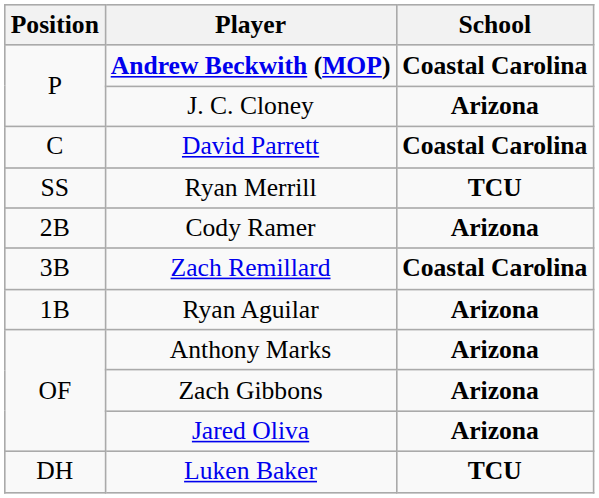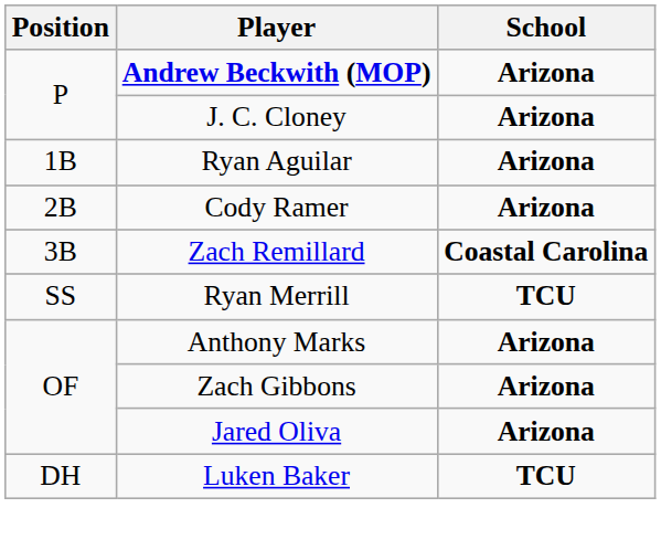 <table class="wikitable" style=text-align:center>
 <tr>
 <th>Position</th>
 <th>Player</th>
 <th>School</th>
 </tr>
 <tr>
 <td rowspan=2>P</td>
 <td><strong><a href='#'>Andrew Beckwith</a> (<a href='#'>MOP</a>)</strong></td>
-<td style=><strong>Coastal Carolina</strong></td>
+<td style=><strong>Arizona</strong></td>
 </tr>
 <tr>
 <td>J. C. Cloney</td>
 <td style=><strong>Arizona</strong></td>
 </tr>
 <tr>
-<td>C</td>
-<td><a href='#'>David Parrett</a></td>
-<td style=><strong>Coastal Carolina</strong></td>
-</tr>
-<tr>
-<td>SS</td>
-<td>Ryan Merrill</td>
-<td style=><strong>TCU</strong></td>
+<td>1B</td>
+<td>Ryan Aguilar</td>
+<td style=><strong>Arizona</strong></td>
 </tr>
 <tr>
 <td>2B</td>
 <td>Cody Ramer</td>
 <td style=><strong>Arizona</strong></td>
 </tr>
 <tr>
 <td>3B</td>
 <td><a href='#'>Zach Remillard</a></td>
 <td style=><strong>Coastal Carolina</strong></td>
 </tr>
 <tr>
-<td>1B</td>
-<td>Ryan Aguilar</td>
-<td style=><strong>Arizona</strong></td>
+<td>SS</td>
+<td>Ryan Merrill</td>
+<td style=><strong>TCU</strong></td>
 </tr>
 <tr>
 <td rowspan=3>OF</td>
 <td>Anthony Marks</td>
 <td style=><strong>Arizona</strong></td>
 </tr>
 <tr>
 <td>Zach Gibbons</td>
 <td style=><strong>Arizona</strong></td>
 </tr>
 <tr>
 <td><a href='#'>Jared Oliva</a></td>
 <td style=><strong>Arizona</strong></td>
 </tr>
 <tr>
 <td>DH</td>
 <td><a href='#'>Luken Baker</a></td>
 <td style=><strong>TCU</strong></td>
 </tr>
 </table>
